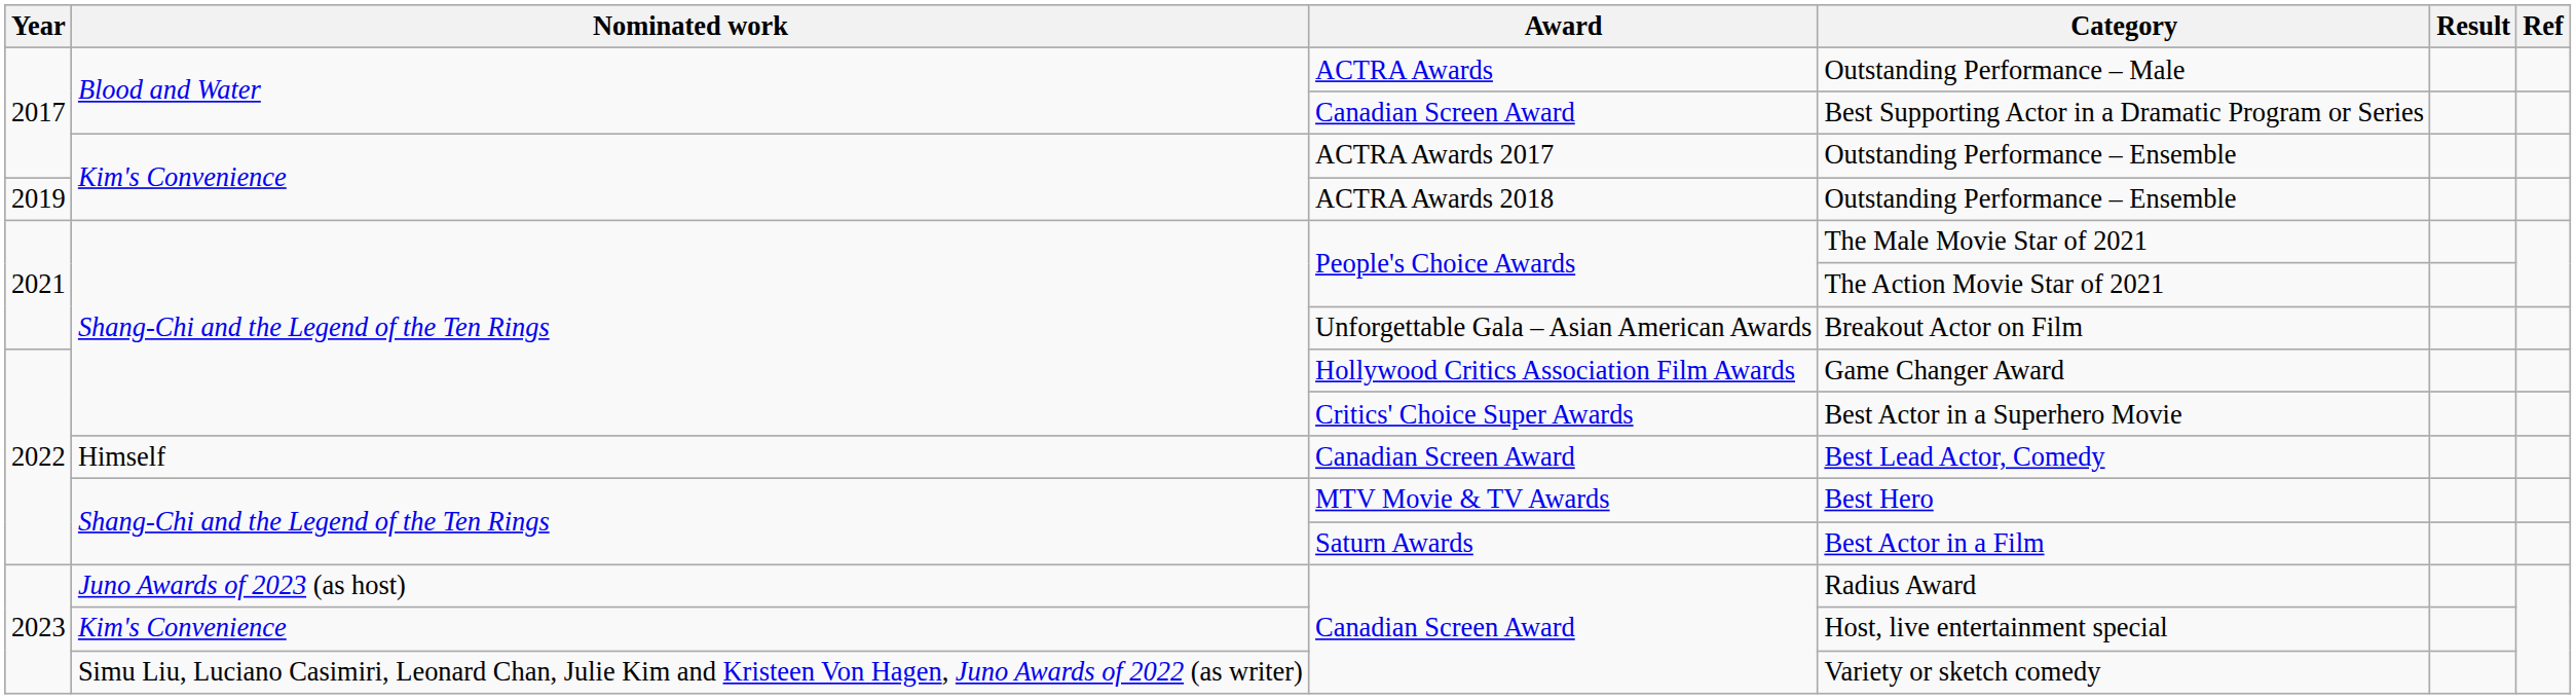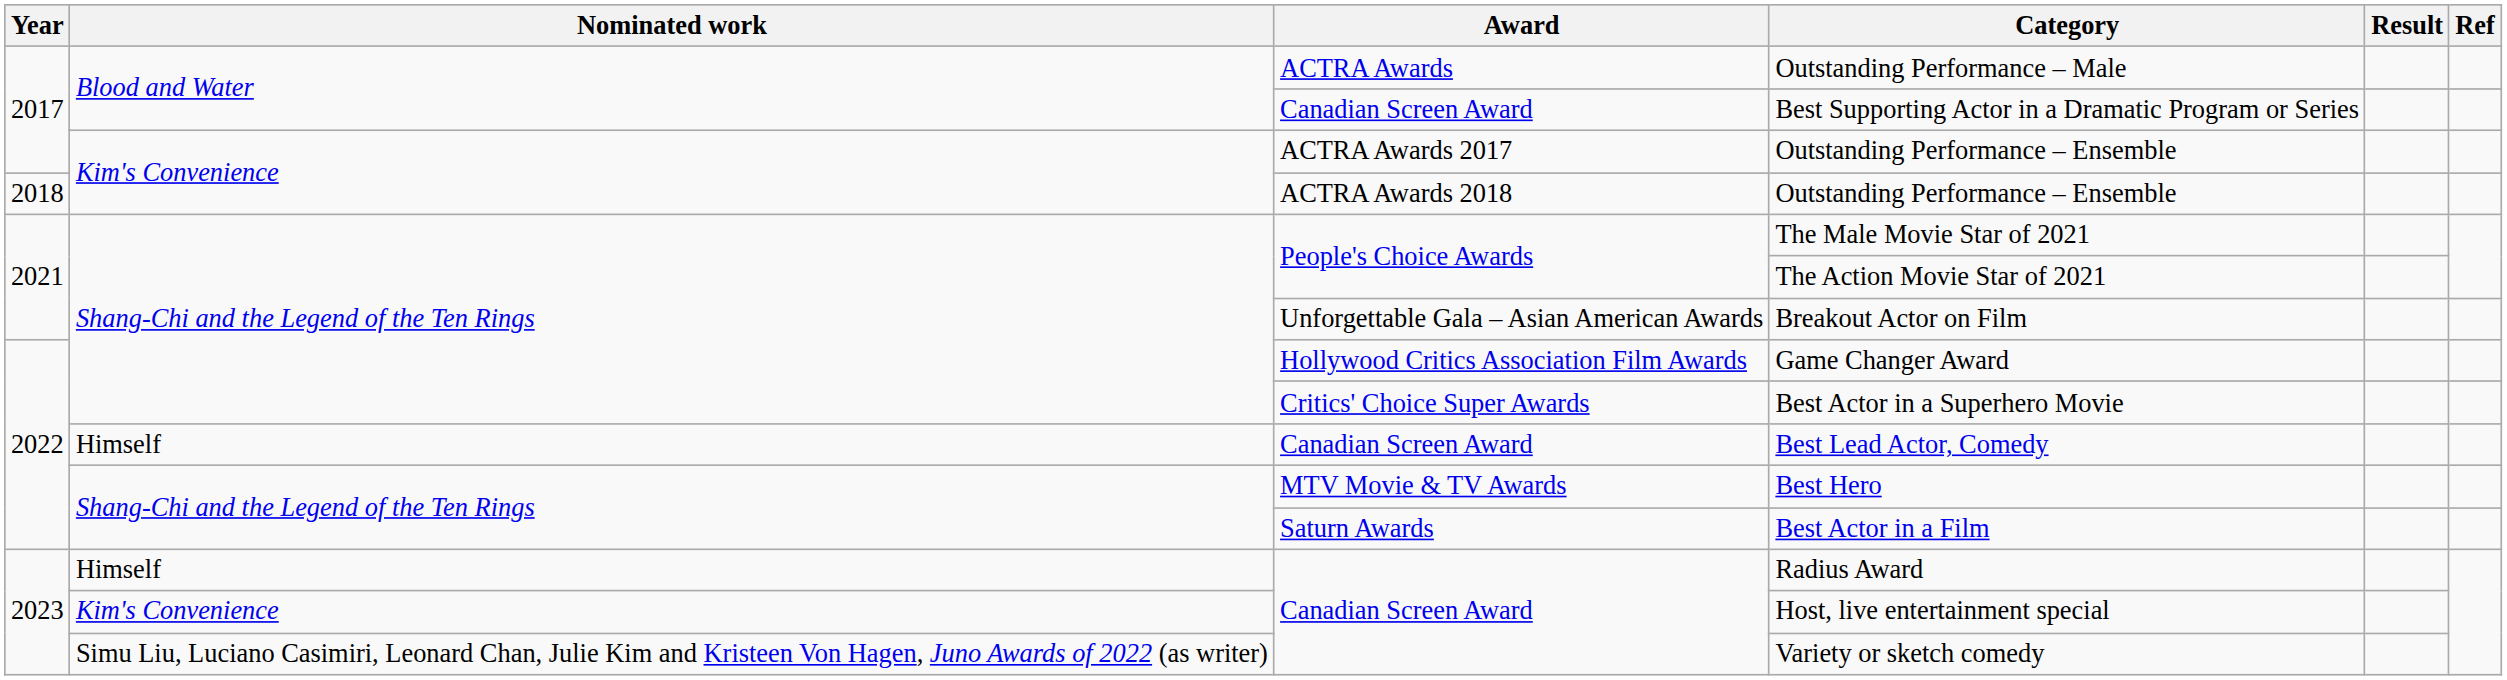 <table class="wikitable sortable plainrowheaders">
 <tr>
 <th>Year</th>
 <th>Nominated work</th>
 <th>Award</th>
 <th>Category</th>
 <th>Result</th>
 <th>Ref</th>
 </tr>
 <tr>
 <td rowspan="3">2017</td>
 <td rowspan="2"><em><a href='#'>Blood and Water</a></em></td>
 <td><a href='#'>ACTRA Awards</a></td>
 <td>Outstanding Performance – Male</td>
 <td></td>
 <td style="text-align:center;"></td>
 </tr>
 <tr>
 <td><a href='#'>Canadian Screen Award</a></td>
 <td>Best Supporting Actor in a Dramatic Program or Series</td>
 <td></td>
 <td style="text-align:center;"></td>
 </tr>
 <tr>
 <td rowspan="2"><em><a href='#'>Kim's Convenience</a></em></td>
 <td>ACTRA Awards 2017</td>
 <td>Outstanding Performance – Ensemble</td>
 <td></td>
 <td style="text-align:center;"></td>
 </tr>
 <tr>
-<td>2019</td>
+<td>2018</td>
 <td>ACTRA Awards 2018</td>
 <td>Outstanding Performance – Ensemble</td>
 <td></td>
 <td style="text-align:center;"></td>
 </tr>
 <tr>
 <td rowspan="3">2021</td>
 <td rowspan="5"><em><a href='#'>Shang-Chi and the Legend of the Ten Rings</a></em></td>
 <td rowspan="2"><a href='#'>People's Choice Awards</a></td>
 <td>The Male Movie Star of 2021</td>
 <td></td>
 <td rowspan="2" style="text-align:center;"></td>
 </tr>
 <tr>
 <td>The Action Movie Star of 2021</td>
 <td></td>
 </tr>
 <tr>
 <td>Unforgettable Gala – Asian American Awards</td>
 <td>Breakout Actor on Film</td>
 <td></td>
 <td style="text-align:center;"></td>
 </tr>
 <tr>
 <td rowspan="5">2022</td>
 <td><a href='#'>Hollywood Critics Association Film Awards</a></td>
 <td>Game Changer Award</td>
 <td></td>
 <td style="text-align:center;"></td>
 </tr>
 <tr>
 <td><a href='#'>Critics' Choice Super Awards</a></td>
 <td>Best Actor in a Superhero Movie</td>
 <td></td>
 <td style="text-align:center;"></td>
 </tr>
 <tr>
 <td>Himself</td>
 <td><a href='#'>Canadian Screen Award</a></td>
 <td><a href='#'>Best Lead Actor, Comedy</a></td>
 <td></td>
 <td style="text-align:center;"></td>
 </tr>
 <tr>
 <td rowspan="2"><em><a href='#'>Shang-Chi and the Legend of the Ten Rings</a></em></td>
 <td><a href='#'>MTV Movie & TV Awards</a></td>
 <td><a href='#'>Best Hero</a></td>
 <td></td>
 <td style="text-align:center;"></td>
 </tr>
 <tr>
 <td><a href='#'>Saturn Awards</a></td>
 <td><a href='#'>Best Actor in a Film</a></td>
 <td></td>
 <td style="text-align:center;"></td>
 </tr>
 <tr>
 <td rowspan="3">2023</td>
-<td><em><a href='#'>Juno Awards of 2023</a></em> (as host)</td>
+<td>Himself</td>
 <td rowspan="3"><a href='#'>Canadian Screen Award</a></td>
 <td>Radius Award</td>
 <td></td>
 <td rowspan="3" style="text-align:center;"></td>
 </tr>
 <tr>
 <td><em><a href='#'>Kim's Convenience</a></em></td>
 <td>Host, live entertainment special</td>
 <td></td>
 </tr>
 <tr>
 <td>Simu Liu, Luciano Casimiri, Leonard Chan, Julie Kim and <a href='#'>Kristeen Von Hagen</a>, <em><a href='#'>Juno Awards of 2022</a></em> (as writer)</td>
 <td>Variety or sketch comedy</td>
 <td></td>
 </tr>
 </table>
